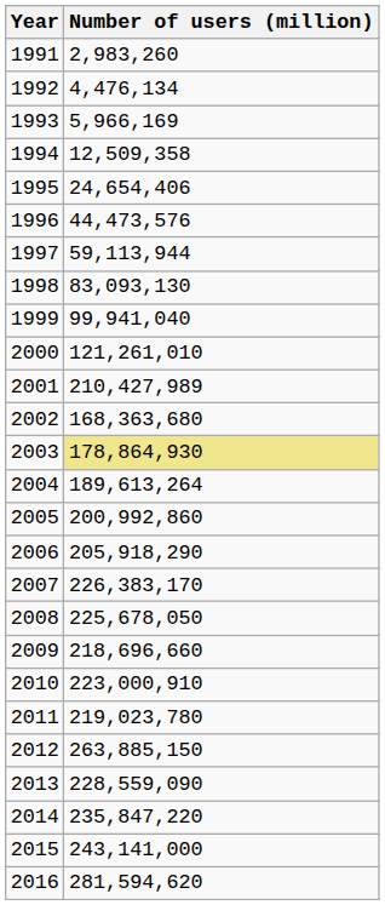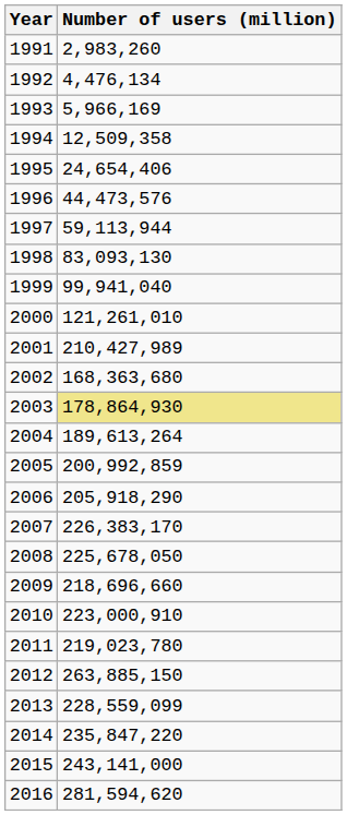 <table class="wikitable mw-collapsible mw-collapsed">
 <tr>
 <th>Year</th>
 <th>Number of users (million)</th>
 </tr>
 <tr>
 <td>1991</td>
 <td>2,983,260</td>
 </tr>
 <tr>
 <td>1992</td>
 <td>4,476,134</td>
 </tr>
 <tr>
 <td>1993</td>
 <td>5,966,169</td>
 </tr>
 <tr>
 <td>1994</td>
 <td>12,509,358</td>
 </tr>
 <tr>
 <td>1995</td>
 <td>24,654,406</td>
 </tr>
 <tr>
 <td>1996</td>
 <td>44,473,576</td>
 </tr>
 <tr>
 <td>1997</td>
 <td>59,113,944</td>
 </tr>
 <tr>
 <td>1998</td>
 <td>83,093,130</td>
 </tr>
 <tr>
 <td>1999</td>
 <td>99,941,040</td>
 </tr>
 <tr>
 <td>2000</td>
 <td>121,261,010</td>
 </tr>
 <tr>
 <td>2001</td>
 <td>210,427,989</td>
 </tr>
 <tr>
 <td>2002</td>
 <td>168,363,680</td>
 </tr>
 <tr>
 <td>2003</td>
 <td style="background: khaki;">178,864,930</td>
 </tr>
 <tr>
 <td>2004</td>
 <td>189,613,264</td>
 </tr>
 <tr>
 <td>2005</td>
-<td>200,992,860</td>
+<td>200,992,859</td>
 </tr>
 <tr>
 <td>2006</td>
 <td>205,918,290</td>
 </tr>
 <tr>
 <td>2007</td>
 <td>226,383,170</td>
 </tr>
 <tr>
 <td>2008</td>
 <td>225,678,050</td>
 </tr>
 <tr>
 <td>2009</td>
 <td>218,696,660</td>
 </tr>
 <tr>
 <td>2010</td>
 <td>223,000,910</td>
 </tr>
 <tr>
 <td>2011</td>
 <td>219,023,780</td>
 </tr>
 <tr>
 <td>2012</td>
 <td>263,885,150</td>
 </tr>
 <tr>
 <td>2013</td>
-<td>228,559,090</td>
+<td>228,559,099</td>
 </tr>
 <tr>
 <td>2014</td>
 <td>235,847,220</td>
 </tr>
 <tr>
 <td>2015</td>
 <td>243,141,000</td>
 </tr>
 <tr>
 <td>2016</td>
 <td>281,594,620</td>
 </tr>
 </table>
